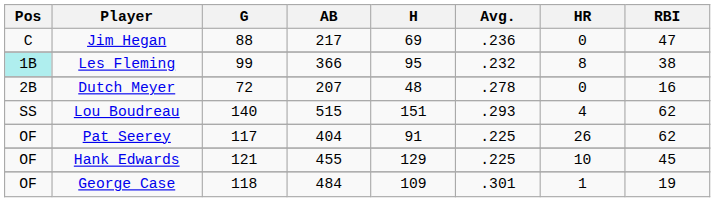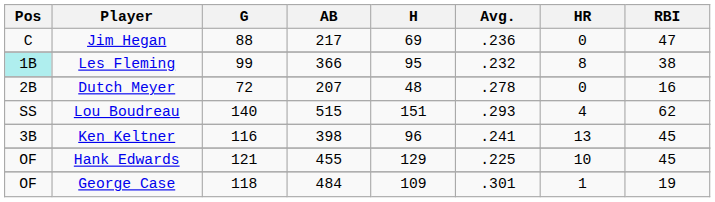 <table class="wikitable sortable">
 <tr>
 <th bgcolor="#DDDDFF" width="5%">Pos</th>
 <th bgcolor="#DDDDFF" width="16%">Player</th>
 <th bgcolor="#DDDDFF" width="9%">G</th>
 <th bgcolor="#DDDDFF" width="9%">AB</th>
 <th bgcolor="#DDDDFF" width="9%">H</th>
 <th bgcolor="#DDDDFF" width="9%">Avg.</th>
 <th bgcolor="#DDDDFF" width="9%">HR</th>
 <th bgcolor="#DDDDFF" width="9%">RBI</th>
 </tr>
 <tr align="center">
 <td>C</td>
 <td><a href='#'>Jim Hegan</a></td>
 <td>88</td>
 <td>217</td>
 <td>69</td>
 <td>.236</td>
 <td>0</td>
 <td>47</td>
 </tr>
 <tr>
 </tr>
 <tr align="center">
 <td style="background: paleturquoise;">1B</td>
 <td><a href='#'>Les Fleming</a></td>
 <td>99</td>
 <td>366</td>
 <td>95</td>
 <td>.232</td>
 <td>8</td>
 <td>38</td>
 </tr>
 <tr>
 </tr>
 <tr align="center">
 <td>2B</td>
 <td><a href='#'>Dutch Meyer</a></td>
 <td>72</td>
 <td>207</td>
 <td>48</td>
 <td>.278</td>
 <td>0</td>
 <td>16</td>
 </tr>
 <tr>
 </tr>
 <tr align="center">
 <td>SS</td>
 <td><a href='#'>Lou Boudreau</a></td>
 <td>140</td>
 <td>515</td>
 <td>151</td>
 <td>.293</td>
 <td>4</td>
 <td>62</td>
 </tr>
 <tr>
 </tr>
+<tr align="center">
+<td>3B</td>
+<td><a href='#'>Ken Keltner</a></td>
+<td>116</td>
+<td>398</td>
+<td>96</td>
+<td>.241</td>
+<td>13</td>
+<td>45</td>
+</tr>
 <tr>
-</tr>
-<tr align="center">
-<td>OF</td>
-<td><a href='#'>Pat Seerey</a></td>
-<td>117</td>
-<td>404</td>
-<td>91</td>
-<td>.225</td>
-<td>26</td>
-<td>62</td>
 </tr>
 <tr>
 </tr>
 <tr align="center">
 <td>OF</td>
 <td><a href='#'>Hank Edwards</a></td>
 <td>121</td>
 <td>455</td>
 <td>129</td>
 <td>.225</td>
 <td>10</td>
 <td>45</td>
 </tr>
 <tr>
 </tr>
 <tr align="center">
 <td>OF</td>
 <td><a href='#'>George Case</a></td>
 <td>118</td>
 <td>484</td>
 <td>109</td>
 <td>.301</td>
 <td>1</td>
 <td>19</td>
 </tr>
 </table>
